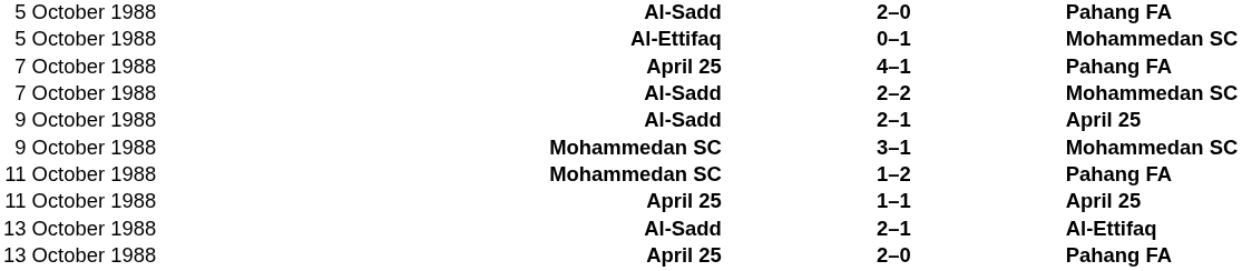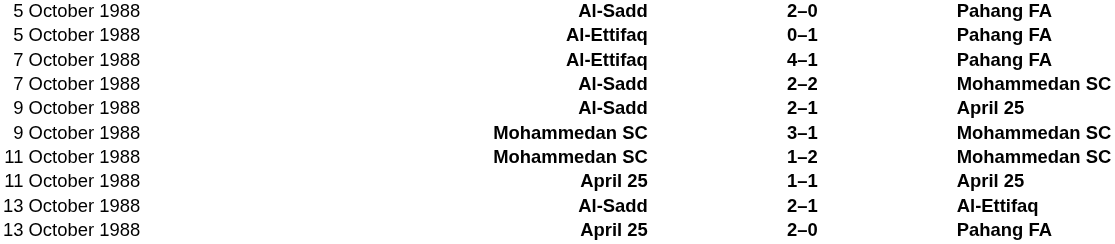 <table width=100% cellspacing=1>
 <tr>
 <th width=10%></th>
 <th width=20%></th>
 <th width=12%></th>
 <th width=20%></th>
 <th></th>
 </tr>
 <tr style=font-size:90%>
 <td align=right>5 October 1988</td>
 <td align=right><strong>Al-Sadd</strong> </td>
 <td align=center><strong>2–0</strong></td>
 <td> <strong>Pahang FA</strong></td>
 </tr>
 <tr style=font-size:90%>
 <td align=right>5 October 1988</td>
 <td align=right><strong>Al-Ettifaq</strong> </td>
 <td align=center><strong>0–1</strong></td>
-<td> <strong>Mohammedan SC</strong></td>
+<td> <strong>Pahang FA</strong></td>
 </tr>
 <tr style=font-size:90%>
 <td align=right>7 October 1988</td>
-<td align=right><strong>April 25</strong> </td>
+<td align=right><strong>Al-Ettifaq</strong> </td>
 <td align=center><strong>4–1</strong></td>
 <td> <strong>Pahang FA</strong></td>
 </tr>
 <tr style=font-size:90%>
 <td align=right>7 October 1988</td>
 <td align=right><strong>Al-Sadd</strong> </td>
 <td align=center><strong>2–2</strong></td>
 <td> <strong>Mohammedan SC</strong></td>
 </tr>
 <tr style=font-size:90%>
 <td align=right>9 October 1988</td>
 <td align=right><strong>Al-Sadd</strong> </td>
 <td align=center><strong>2–1</strong></td>
 <td> <strong>April 25</strong></td>
 </tr>
 <tr style=font-size:90%>
 <td align=right>9 October 1988</td>
 <td align=right><strong>Mohammedan SC</strong></td>
 <td align=center><strong>3–1</strong></td>
 <td> <strong>Mohammedan SC</strong></td>
 </tr>
 <tr style=font-size:90%>
 <td align=right>11 October 1988</td>
 <td align=right><strong>Mohammedan SC</strong></td>
 <td align=center><strong>1–2</strong></td>
-<td> <strong>Pahang FA</strong></td>
+<td> <strong>Mohammedan SC</strong></td>
 </tr>
 <tr style=font-size:90%>
 <td align=right>11 October 1988</td>
 <td align=right><strong>April 25</strong> </td>
 <td align=center><strong>1–1</strong></td>
 <td> <strong>April 25</strong></td>
 </tr>
 <tr style=font-size:90%>
 <td align=right>13 October 1988</td>
 <td align=right><strong>Al-Sadd</strong> </td>
 <td align=center><strong>2–1</strong></td>
 <td> <strong>Al-Ettifaq</strong></td>
 </tr>
 <tr style=font-size:90%>
 <td align=right>13 October 1988</td>
 <td align=right><strong>April 25</strong> </td>
 <td align=center><strong>2–0</strong></td>
 <td> <strong>Pahang FA</strong></td>
 </tr>
 </table>
